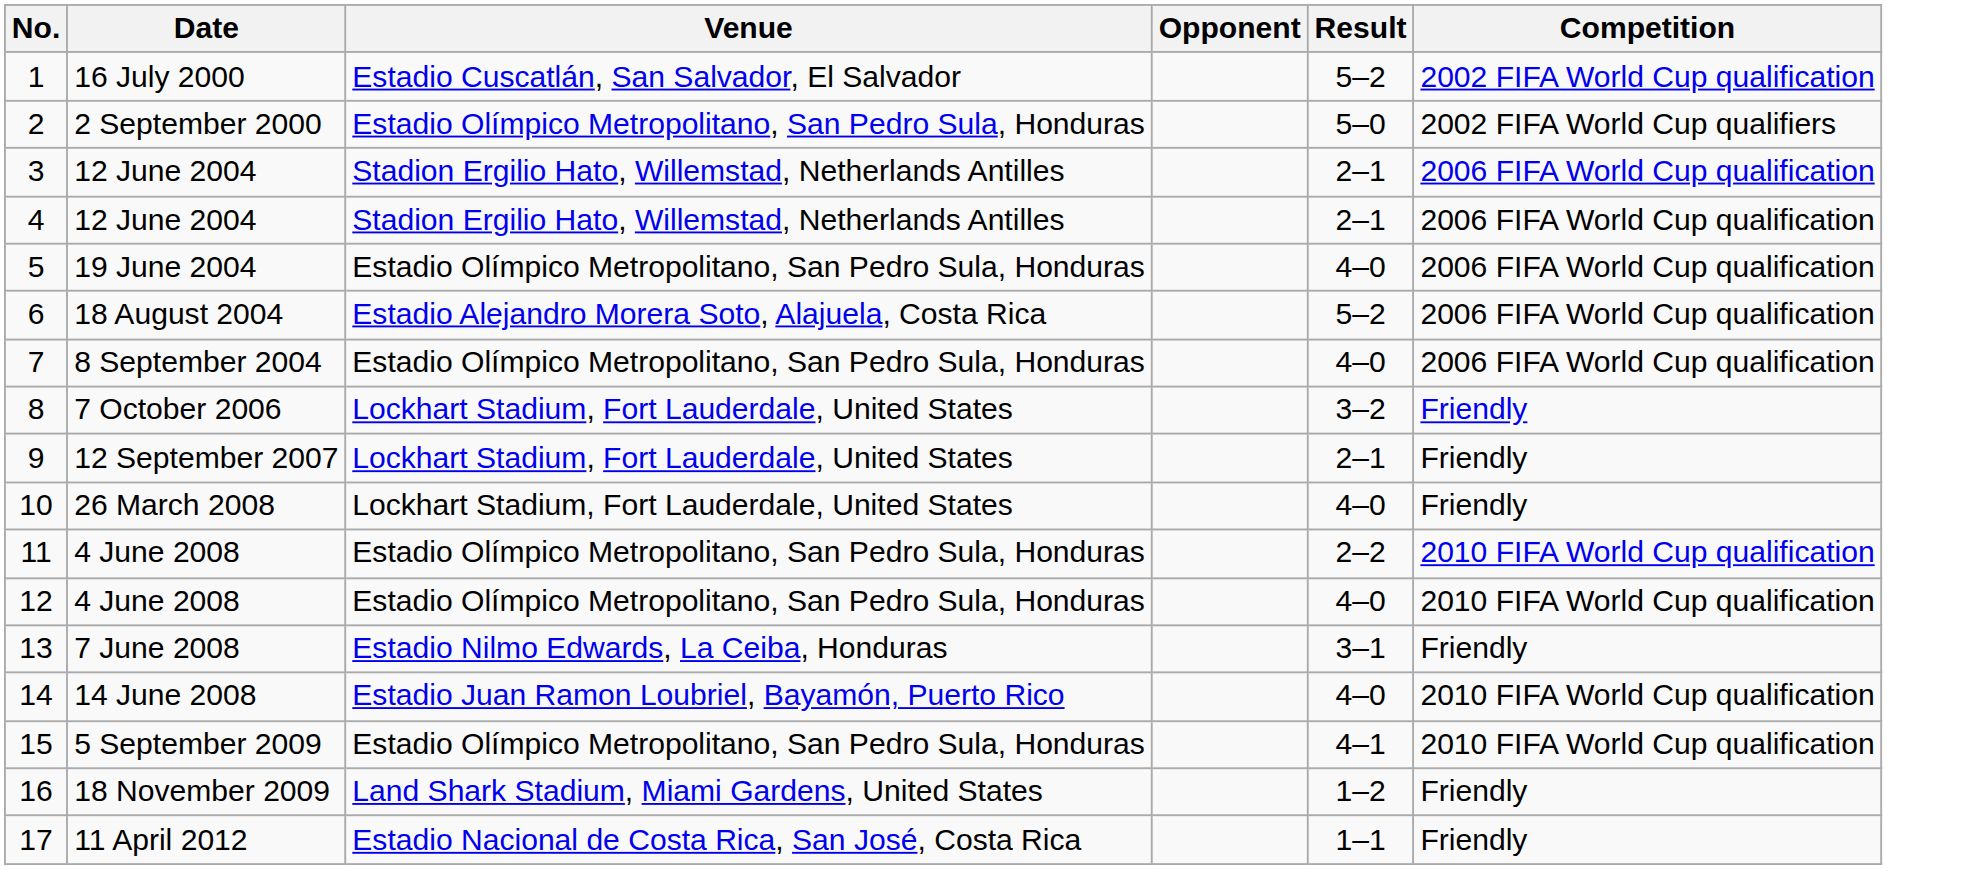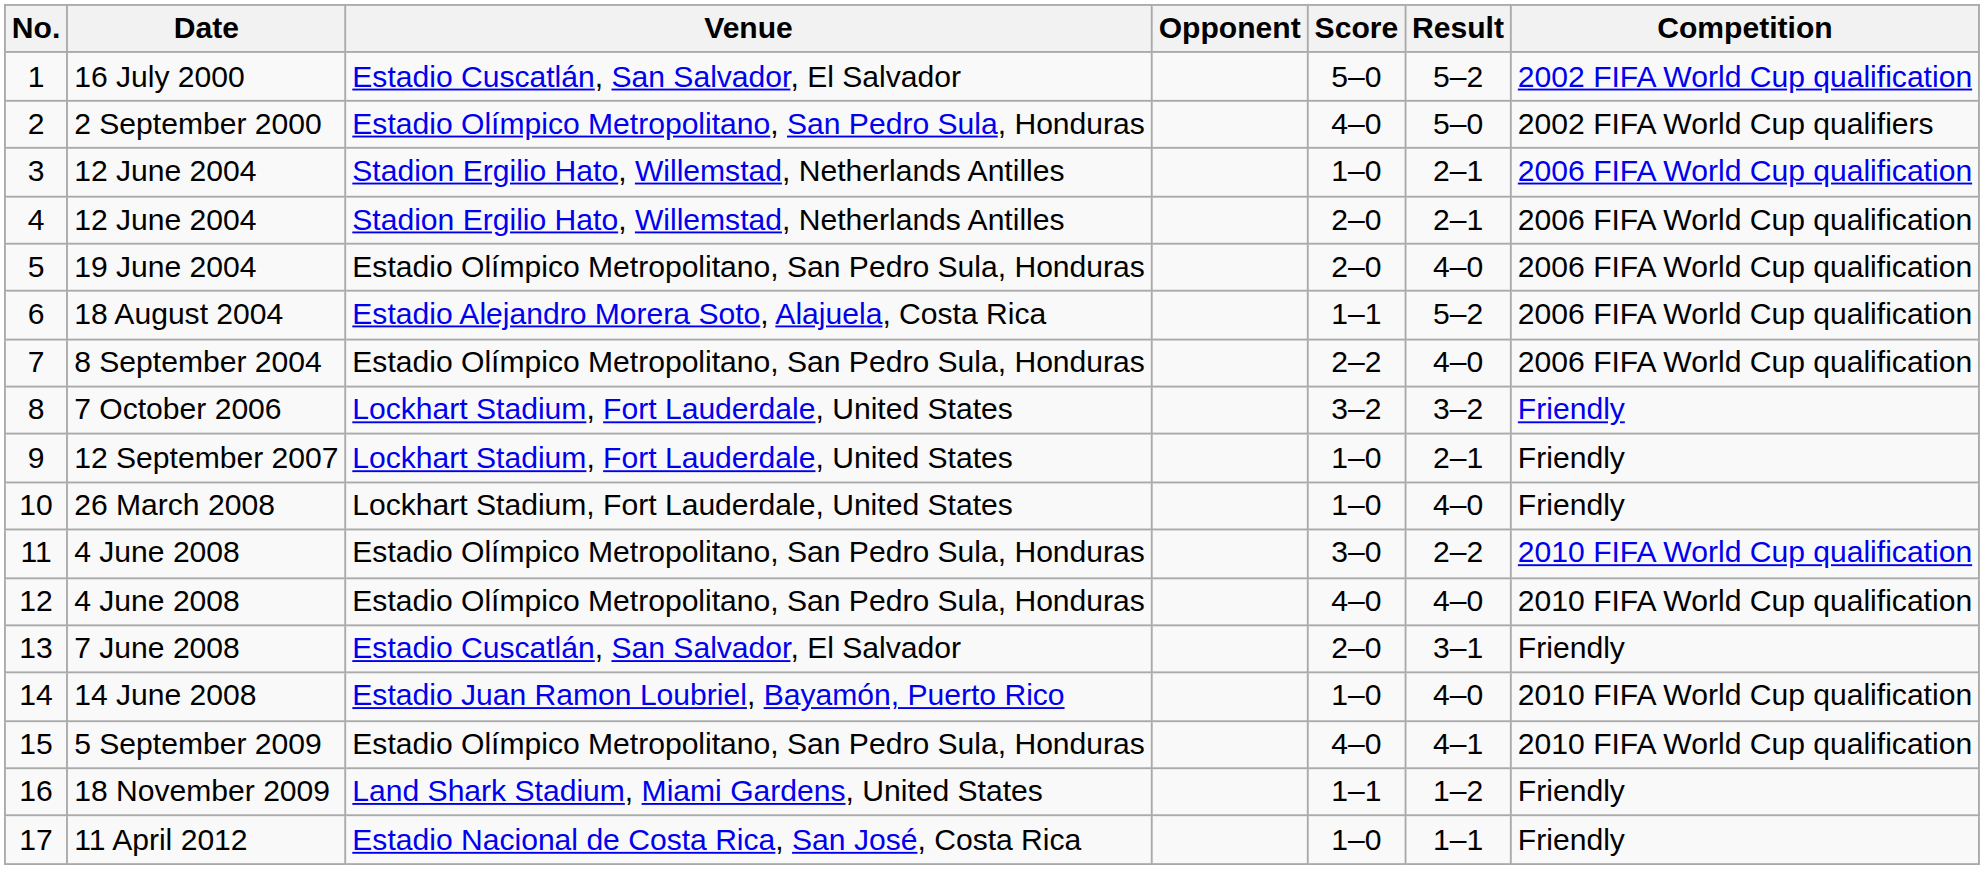 <table class="wikitable sortable">
 <tr>
 <th scope="col">No.</th>
 <th scope="col">Date</th>
 <th scope="col">Venue</th>
 <th scope="col">Opponent</th>
+<th scope="col">Score</th>
 <th scope="col">Result</th>
 <th scope="col">Competition</th>
 </tr>
 <tr>
 <td style="text-align:center">1</td>
 <td>16 July 2000</td>
 <td><a href='#'>Estadio Cuscatlán</a>, <a href='#'>San Salvador</a>, El Salvador</td>
 <td></td>
+<td style="text-align:center">5–0</td>
 <td style="text-align:center">5–2</td>
 <td><a href='#'>2002 FIFA World Cup qualification</a></td>
 </tr>
 <tr>
 <td style="text-align:center">2</td>
 <td>2 September 2000</td>
 <td><a href='#'>Estadio Olímpico Metropolitano</a>, <a href='#'>San Pedro Sula</a>, Honduras</td>
 <td></td>
+<td style="text-align:center">4–0</td>
 <td style="text-align:center">5–0</td>
 <td>2002 FIFA World Cup qualifiers</td>
 </tr>
 <tr>
 <td style="text-align:center">3</td>
 <td>12 June 2004</td>
 <td><a href='#'>Stadion Ergilio Hato</a>, <a href='#'>Willemstad</a>, Netherlands Antilles</td>
 <td></td>
+<td style="text-align:center">1–0</td>
 <td style="text-align:center">2–1</td>
 <td><a href='#'>2006 FIFA World Cup qualification</a></td>
 </tr>
 <tr>
 <td style="text-align:center">4</td>
 <td>12 June 2004</td>
 <td><a href='#'>Stadion Ergilio Hato</a>, <a href='#'>Willemstad</a>, Netherlands Antilles</td>
 <td></td>
+<td style="text-align:center">2–0</td>
 <td style="text-align:center">2–1</td>
 <td>2006 FIFA World Cup qualification</td>
 </tr>
 <tr>
 <td style="text-align:center">5</td>
 <td>19 June 2004</td>
 <td>Estadio Olímpico Metropolitano, San Pedro Sula, Honduras</td>
 <td></td>
+<td style="text-align:center">2–0</td>
 <td style="text-align:center">4–0</td>
 <td>2006 FIFA World Cup qualification</td>
 </tr>
 <tr>
 <td style="text-align:center">6</td>
 <td>18 August 2004</td>
 <td><a href='#'>Estadio Alejandro Morera Soto</a>, <a href='#'>Alajuela</a>, Costa Rica</td>
 <td></td>
+<td style="text-align:center">1–1</td>
 <td style="text-align:center">5–2</td>
 <td>2006 FIFA World Cup qualification</td>
 </tr>
 <tr>
 <td style="text-align:center">7</td>
 <td>8 September 2004</td>
 <td>Estadio Olímpico Metropolitano, San Pedro Sula, Honduras</td>
 <td></td>
+<td style="text-align:center">2–2</td>
 <td style="text-align:center">4–0</td>
 <td>2006 FIFA World Cup qualification</td>
 </tr>
 <tr>
 <td style="text-align:center">8</td>
 <td>7 October 2006</td>
 <td><a href='#'>Lockhart Stadium</a>, <a href='#'>Fort Lauderdale</a>, United States</td>
 <td></td>
 <td style="text-align:center">3–2</td>
+<td style="text-align:center">3–2</td>
 <td><a href='#'>Friendly</a></td>
 </tr>
 <tr>
 <td style="text-align:center">9</td>
 <td>12 September 2007</td>
 <td><a href='#'>Lockhart Stadium</a>, <a href='#'>Fort Lauderdale</a>, United States</td>
 <td></td>
+<td style="text-align:center">1–0</td>
 <td style="text-align:center">2–1</td>
 <td>Friendly</td>
 </tr>
 <tr>
 <td style="text-align:center">10</td>
 <td>26 March 2008</td>
 <td>Lockhart Stadium, Fort Lauderdale, United States</td>
 <td></td>
+<td style="text-align:center">1–0</td>
 <td style="text-align:center">4–0</td>
 <td>Friendly</td>
 </tr>
 <tr>
 <td style="text-align:center">11</td>
 <td>4 June 2008</td>
 <td>Estadio Olímpico Metropolitano, San Pedro Sula, Honduras</td>
 <td></td>
+<td style="text-align:center">3–0</td>
 <td style="text-align:center">2–2</td>
 <td><a href='#'>2010 FIFA World Cup qualification</a></td>
 </tr>
 <tr>
 <td style="text-align:center">12</td>
 <td>4 June 2008</td>
 <td>Estadio Olímpico Metropolitano, San Pedro Sula, Honduras</td>
 <td></td>
 <td style="text-align:center">4–0</td>
+<td style="text-align:center">4–0</td>
 <td>2010 FIFA World Cup qualification</td>
 </tr>
 <tr>
 <td style="text-align:center">13</td>
 <td>7 June 2008</td>
-<td><a href='#'>Estadio Nilmo Edwards</a>, <a href='#'>La Ceiba</a>, Honduras</td>
+<td><a href='#'>Estadio Cuscatlán</a>, <a href='#'>San Salvador</a>, El Salvador</td>
 <td></td>
+<td style="text-align:center">2–0</td>
 <td style="text-align:center">3–1</td>
 <td>Friendly</td>
 </tr>
 <tr>
 <td style="text-align:center">14</td>
 <td>14 June 2008</td>
 <td><a href='#'>Estadio Juan Ramon Loubriel</a>, <a href='#'>Bayamón, Puerto Rico</a></td>
 <td></td>
+<td style="text-align:center">1–0</td>
 <td style="text-align:center">4–0</td>
 <td>2010 FIFA World Cup qualification</td>
 </tr>
 <tr>
 <td style="text-align:center">15</td>
 <td>5 September 2009</td>
 <td>Estadio Olímpico Metropolitano, San Pedro Sula, Honduras</td>
 <td></td>
+<td style="text-align:center">4–0</td>
 <td style="text-align:center">4–1</td>
 <td>2010 FIFA World Cup qualification</td>
 </tr>
 <tr>
 <td style="text-align:center">16</td>
 <td>18 November 2009</td>
 <td><a href='#'>Land Shark Stadium</a>, <a href='#'>Miami Gardens</a>, United States</td>
 <td></td>
+<td style="text-align:center">1–1</td>
 <td style="text-align:center">1–2</td>
 <td>Friendly</td>
 </tr>
 <tr>
 <td style="text-align:center">17</td>
 <td>11 April 2012</td>
 <td><a href='#'>Estadio Nacional de Costa Rica</a>, <a href='#'>San José</a>, Costa Rica</td>
 <td></td>
+<td style="text-align:center">1–0</td>
 <td style="text-align:center">1–1</td>
 <td>Friendly</td>
 </tr>
 </table>
